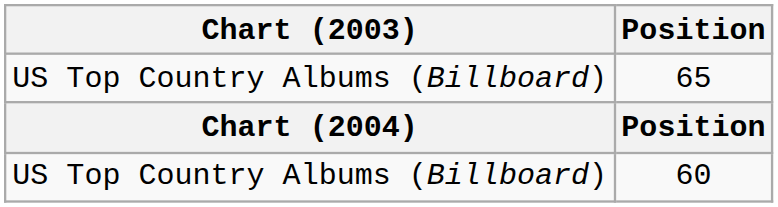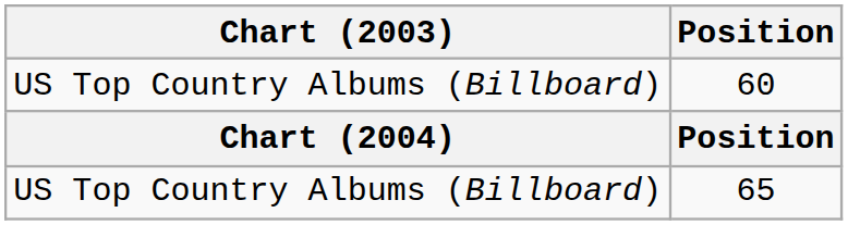 <table class="wikitable">
 <tr>
 <th>Chart (2003)</th>
 <th>Position</th>
 </tr>
 <tr>
 <td>US Top Country Albums (<em>Billboard</em>)</td>
-<td align="center">65</td>
+<td align="center">60</td>
 </tr>
 <tr>
 <th>Chart (2004)</th>
 <th>Position</th>
 </tr>
 <tr>
 <td>US Top Country Albums (<em>Billboard</em>)</td>
-<td align="center">60</td>
+<td align="center">65</td>
 </tr>
 </table>
